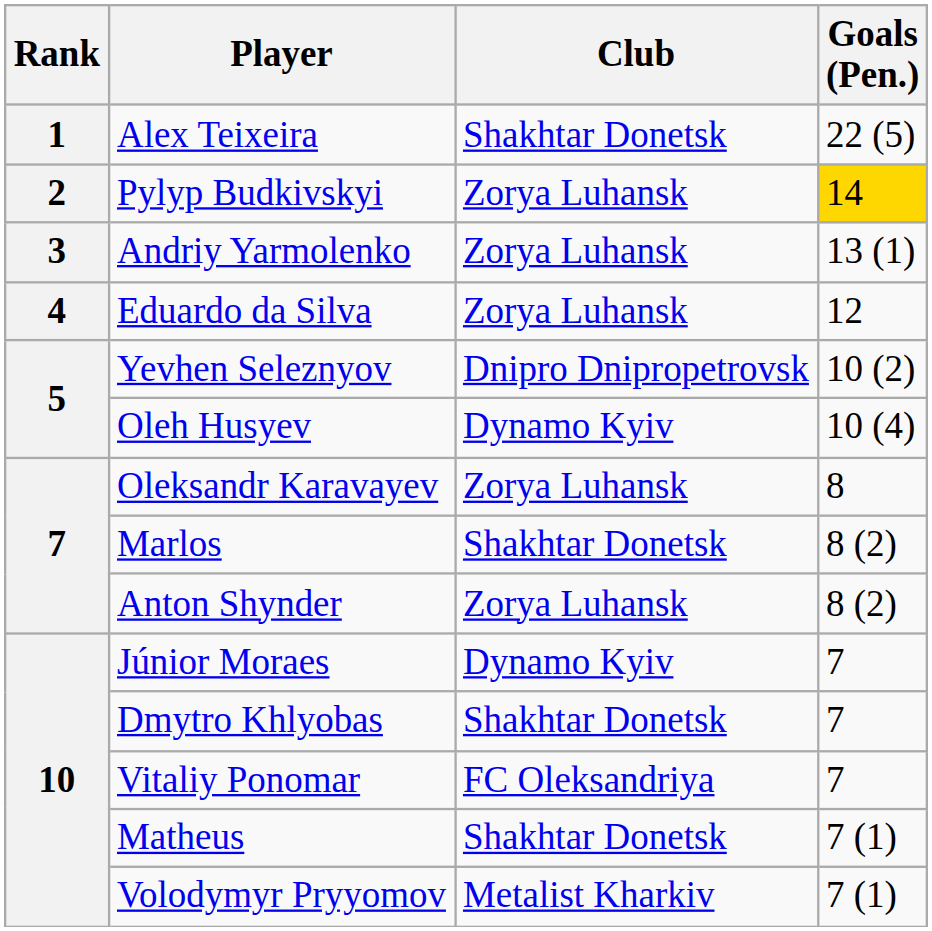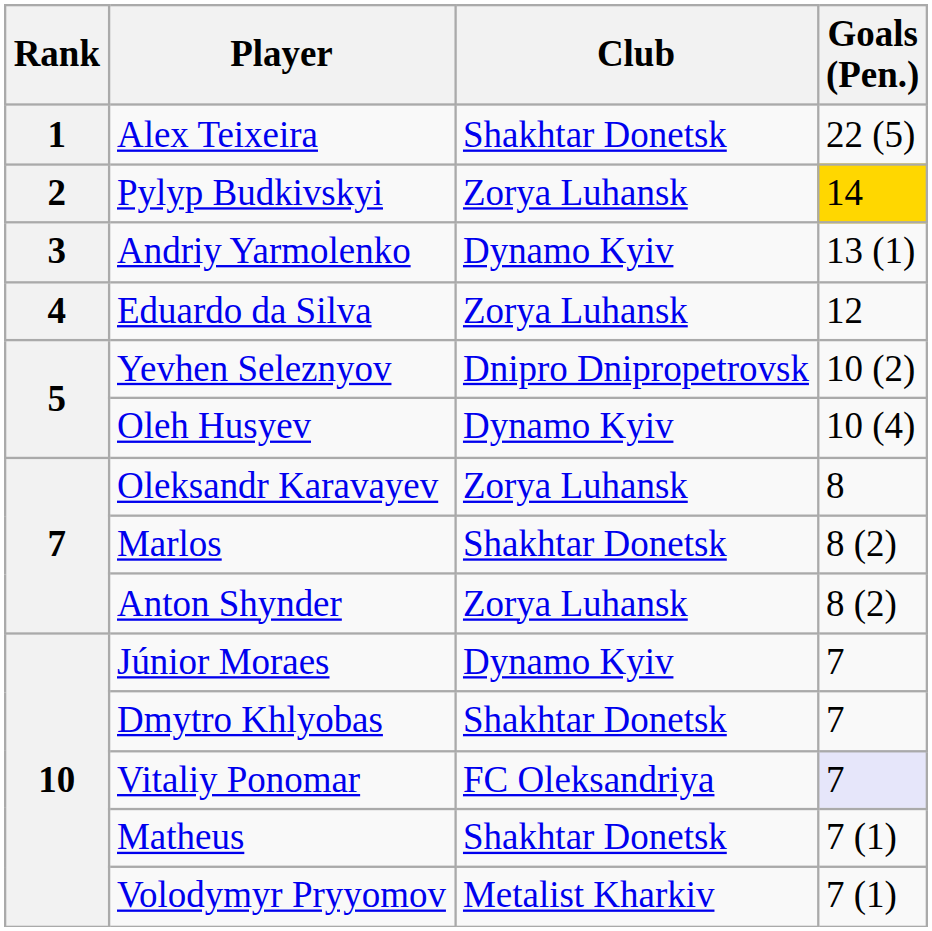 <table class="wikitable">
 <tr>
 <th>Rank</th>
 <th>Player</th>
 <th>Club</th>
 <th>Goals<br>(Pen.)</th>
 </tr>
 <tr>
 <th>1</th>
 <td align="left"> <a href='#'>Alex Teixeira</a></td>
 <td align="left"><a href='#'>Shakhtar Donetsk</a></td>
 <td>22 (5)</td>
 </tr>
 <tr>
 <th>2</th>
 <td align="left"> <a href='#'>Pylyp Budkivskyi</a></td>
 <td align="left"><a href='#'>Zorya Luhansk</a></td>
 <td style="background: gold;">14</td>
 </tr>
 <tr>
 <th>3</th>
 <td align="left">  <a href='#'>Andriy Yarmolenko</a></td>
-<td align="left"><a href='#'>Zorya Luhansk</a></td>
+<td align="left"><a href='#'>Dynamo Kyiv</a></td>
 <td>13 (1)</td>
 </tr>
 <tr>
 <th>4</th>
 <td align="left"> <a href='#'>Eduardo da Silva</a></td>
 <td align="left"><a href='#'>Zorya Luhansk</a></td>
 <td>12</td>
 </tr>
 <tr>
 <th rowspan="2">5</th>
 <td align="left"> <a href='#'>Yevhen Seleznyov</a></td>
 <td align="left"><a href='#'>Dnipro Dnipropetrovsk</a></td>
 <td>10 (2)</td>
 </tr>
 <tr>
 <td align="left">  <a href='#'>Oleh Husyev</a></td>
 <td align="left"><a href='#'>Dynamo Kyiv</a></td>
 <td>10 (4)</td>
 </tr>
 <tr>
 <th rowspan="3">7</th>
 <td align="left"> <a href='#'>Oleksandr Karavayev</a></td>
 <td align="left"><a href='#'>Zorya Luhansk</a></td>
 <td>8</td>
 </tr>
 <tr>
 <td align="left"> <a href='#'>Marlos</a></td>
 <td align="left"><a href='#'>Shakhtar Donetsk</a></td>
 <td>8 (2)</td>
 </tr>
 <tr>
 <td align="left">  <a href='#'>Anton Shynder</a></td>
 <td align="left"><a href='#'>Zorya Luhansk</a></td>
 <td>8 (2)</td>
 </tr>
 <tr>
 <th rowspan="5">10</th>
 <td align="left">  <a href='#'>Júnior Moraes</a></td>
 <td align="left"><a href='#'>Dynamo Kyiv</a></td>
 <td>7</td>
 </tr>
 <tr>
 <td align="left">  <a href='#'>Dmytro Khlyobas</a></td>
 <td align="left"><a href='#'>Shakhtar Donetsk</a></td>
 <td>7</td>
 </tr>
 <tr>
 <td align="left">  <a href='#'>Vitaliy Ponomar</a></td>
 <td align="left"><a href='#'>FC Oleksandriya</a></td>
-<td>7</td>
+<td style="background: lavender;">7</td>
 </tr>
 <tr>
 <td align="left"> <a href='#'>Matheus</a></td>
 <td align="left"><a href='#'>Shakhtar Donetsk</a></td>
 <td>7 (1)</td>
 </tr>
 <tr>
 <td align="left">  <a href='#'>Volodymyr Pryyomov</a></td>
 <td align="left"><a href='#'>Metalist Kharkiv</a></td>
 <td>7 (1)</td>
 </tr>
 </table>
